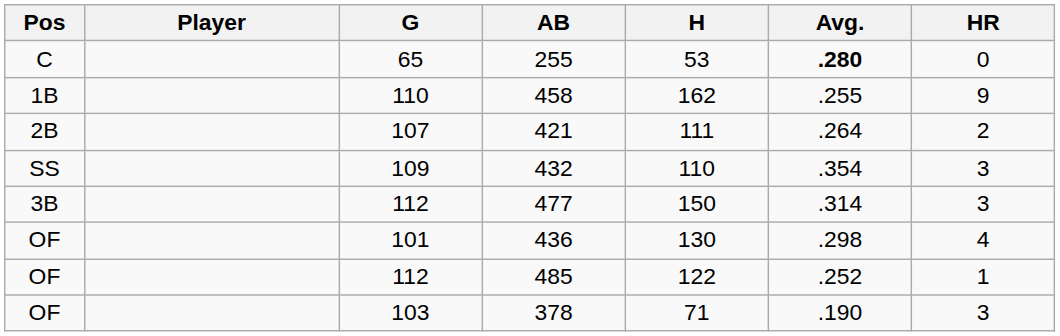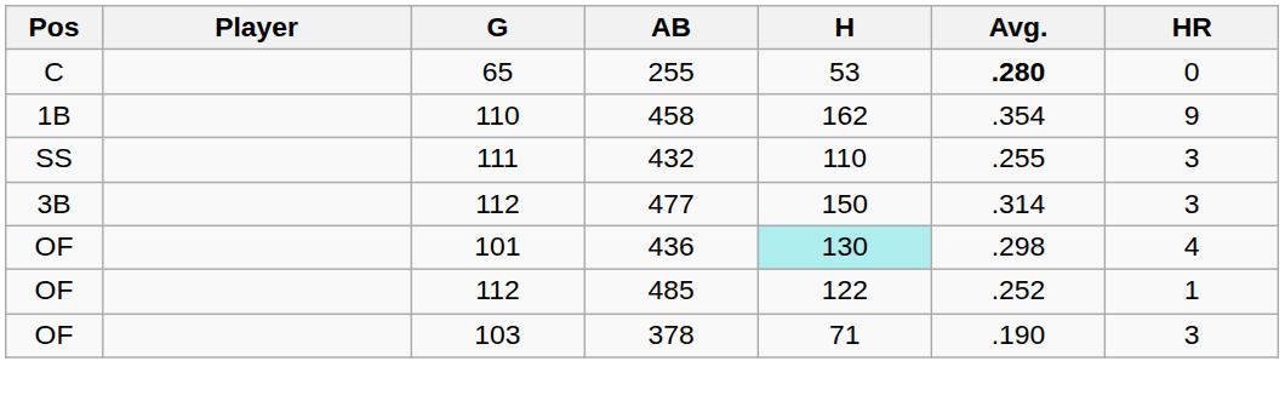 <table class="wikitable sortable">
 <tr>
 <th bgcolor="#DDDDFF" width="5%">Pos</th>
 <th bgcolor="#DDDDFF" width="16%">Player</th>
 <th bgcolor="#DDDDFF" width="9%">G</th>
 <th bgcolor="#DDDDFF" width="9%">AB</th>
 <th bgcolor="#DDDDFF" width="9%">H</th>
 <th bgcolor="#DDDDFF" width="9%">Avg.</th>
 <th bgcolor="#DDDDFF" width="9%">HR</th>
 </tr>
 <tr align="center">
 <td>C</td>
 <td></td>
 <td>65</td>
 <td>255</td>
 <td>53</td>
 <td><strong>.280</strong></td>
 <td>0</td>
 </tr>
 <tr align="center">
 <td>1B</td>
 <td></td>
 <td>110</td>
 <td>458</td>
 <td>162</td>
-<td>.255</td>
+<td>.354</td>
 <td>9</td>
-</tr>
-<tr align="center">
-<td>2B</td>
-<td></td>
-<td>107</td>
-<td>421</td>
-<td>111</td>
-<td>.264</td>
-<td>2</td>
 </tr>
 <tr align="center">
 <td>SS</td>
 <td></td>
-<td>109</td>
+<td>111</td>
 <td>432</td>
 <td>110</td>
-<td>.354</td>
+<td>.255</td>
 <td>3</td>
 </tr>
 <tr align="center">
 <td>3B</td>
 <td></td>
 <td>112</td>
 <td>477</td>
 <td>150</td>
 <td>.314</td>
 <td>3</td>
 </tr>
 <tr align="center">
 <td>OF</td>
 <td></td>
 <td>101</td>
 <td>436</td>
-<td>130</td>
+<td style="background: paleturquoise;">130</td>
 <td>.298</td>
 <td>4</td>
 </tr>
 <tr align="center">
 <td>OF</td>
 <td></td>
 <td>112</td>
 <td>485</td>
 <td>122</td>
 <td>.252</td>
 <td>1</td>
 </tr>
 <tr align="center">
 <td>OF</td>
 <td></td>
 <td>103</td>
 <td>378</td>
 <td>71</td>
 <td>.190</td>
 <td>3</td>
 </tr>
 </table>
